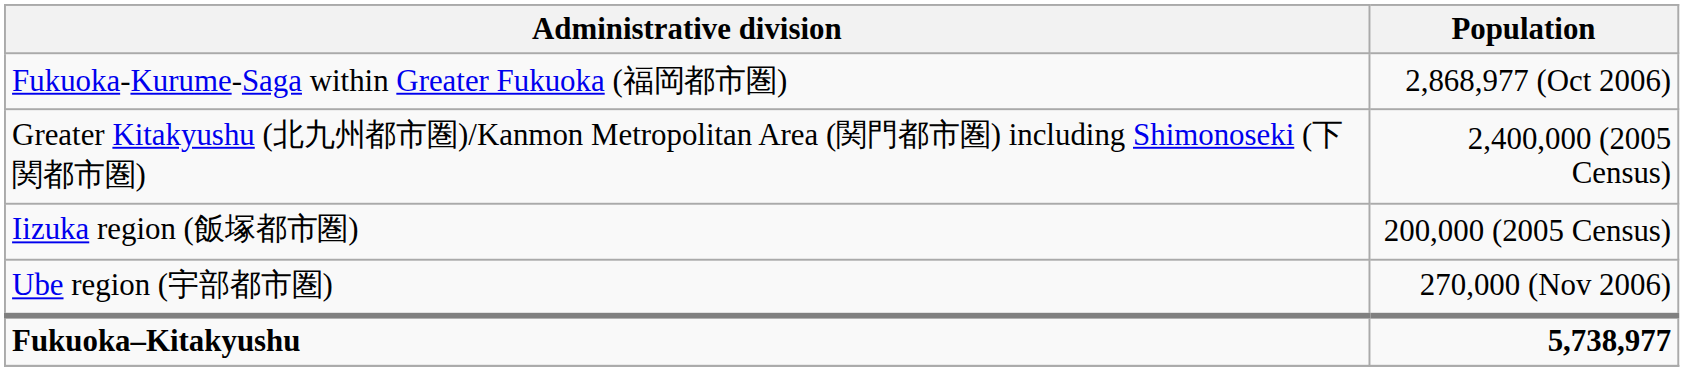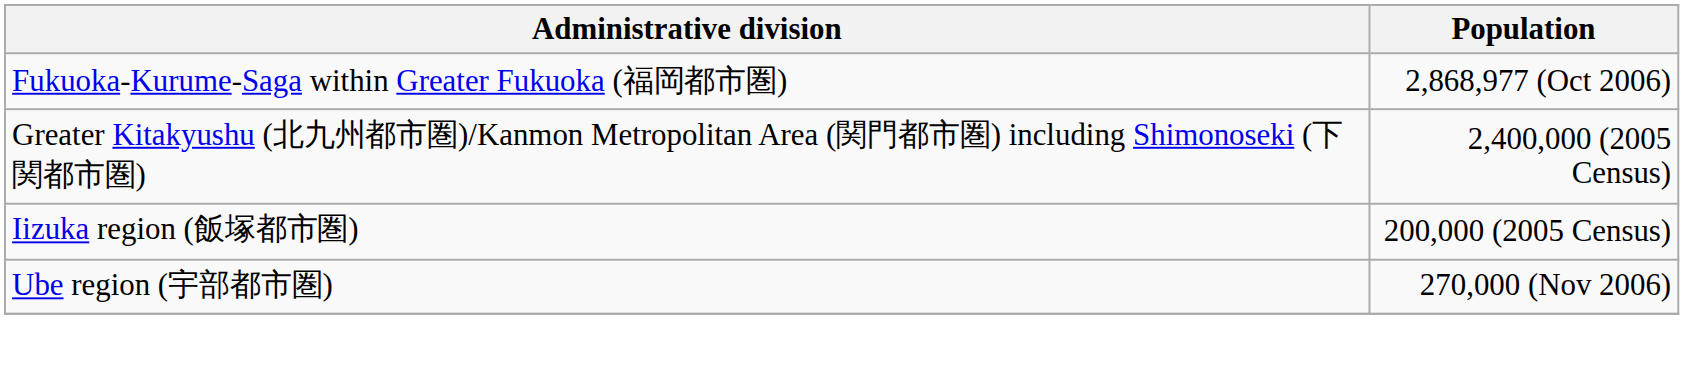 <table class="wikitable" style="text-align:right">
 <tr>
 <th>Administrative division</th>
 <th>Population</th>
 </tr>
 <tr>
 <td align=left><a href='#'>Fukuoka</a>-<a href='#'>Kurume</a>-<a href='#'>Saga</a> within <a href='#'>Greater Fukuoka</a> (福岡都市圏)</td>
 <td>2,868,977 (Oct 2006)</td>
 </tr>
 <tr>
 <td align=left>Greater <a href='#'>Kitakyushu</a> (北九州都市圏)/Kanmon Metropolitan Area (関門都市圏) including <a href='#'>Shimonoseki</a> (下関都市圏)</td>
 <td>2,400,000 (2005 Census)</td>
 </tr>
 <tr>
 <td align=left><a href='#'>Iizuka</a> region (飯塚都市圏)</td>
 <td>200,000 (2005 Census)</td>
 </tr>
 <tr>
 <td align=left><a href='#'>Ube</a> region (宇部都市圏)</td>
 <td>270,000 (Nov 2006)</td>
 </tr>
 <tr>
-<td align=left style="border-top:3px solid grey;"><strong>Fukuoka–Kitakyushu</strong></td>
-<td style="border-top:3px solid grey;"><strong>5,738,977</strong></td>
-</tr>
-<tr>
 </tr>
 </table>
